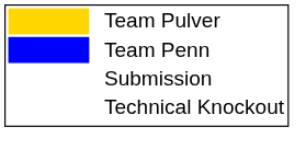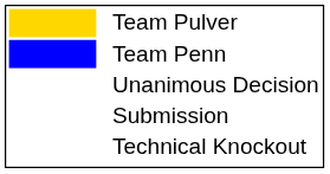 <table style="border:1px solid black;" align=left>
 <tr>
 <td style="background:gold; width:40px;"></td>
 <td> </td>
 <td>Team Pulver</td>
 </tr>
 <tr>
 <td style="background:blue; width:40px;"></td>
 <td> </td>
 <td>Team Penn</td>
 </tr>
 <tr>
 <td style="width:60px;"></td>
 <td> </td>
+<td>Unanimous Decision</td>
+</tr>
+<tr>
+<td style="width:60px;"></td>
+<td> </td>
 <td>Submission</td>
 </tr>
 <tr>
 <td style="width:60px;"></td>
 <td> </td>
 <td>Technical Knockout</td>
 </tr>
 <tr>
 </tr>
 </table>
